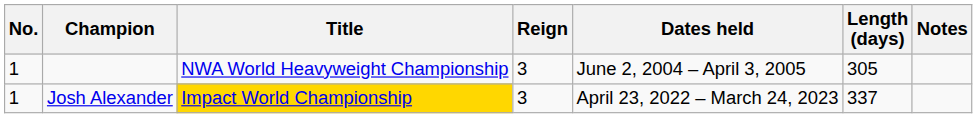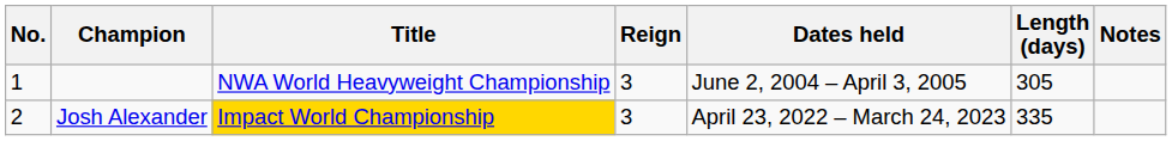 <table class="wikitable">
 <tr>
 <th>No.</th>
 <th>Champion</th>
 <th>Title</th>
 <th>Reign</th>
 <th>Dates held</th>
 <th>Length<br>(days)</th>
 <th>Notes</th>
 </tr>
 <tr>
 <td>1</td>
 <td></td>
 <td><a href='#'>NWA World Heavyweight Championship</a></td>
 <td>3</td>
 <td>June 2, 2004 – April 3, 2005</td>
 <td>305</td>
 <td></td>
 </tr>
 <tr>
-<td>1</td>
+<td>2</td>
 <td><a href='#'>Josh Alexander</a></td>
 <td style="background: gold;"><a href='#'>Impact World Championship</a></td>
 <td>3</td>
 <td>April 23, 2022 – March 24, 2023</td>
-<td>337</td>
+<td>335</td>
 <td></td>
 </tr>
 </table>
